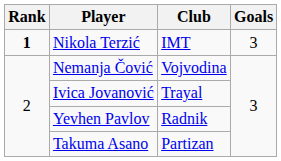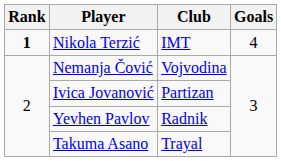 <table class="wikitable">
 <tr>
 <th>Rank</th>
 <th>Player</th>
 <th>Club</th>
 <th align=center>Goals</th>
 </tr>
 <tr>
 <td style="text-align:center"><strong>1</strong></td>
 <td> <a href='#'>Nikola Terzić</a></td>
 <td><a href='#'>IMT</a></td>
-<td style="text-align:center">3</td>
+<td style="text-align:center">4</td>
 </tr>
 <tr>
 <td rowspan="4" style="text-align:center">2</td>
 <td> <a href='#'>Nemanja Čović</a></td>
 <td><a href='#'>Vojvodina</a></td>
 <td rowspan="4" style="text-align:center">3</td>
 </tr>
 <tr>
 <td> <a href='#'>Ivica Jovanović</a></td>
-<td><a href='#'>Trayal</a></td>
+<td><a href='#'>Partizan</a></td>
 </tr>
 <tr>
 <td> <a href='#'>Yevhen Pavlov</a></td>
 <td><a href='#'>Radnik</a></td>
 </tr>
 <tr>
 <td> <a href='#'>Takuma Asano</a></td>
-<td><a href='#'>Partizan</a></td>
+<td><a href='#'>Trayal</a></td>
 </tr>
 <tr>
 </tr>
 </table>
